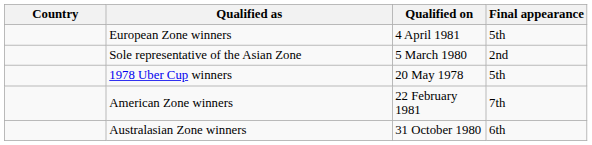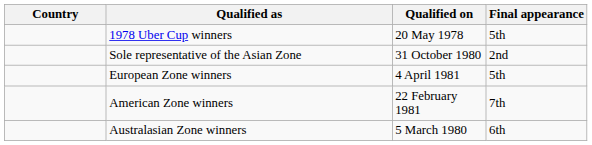 <table class="sortable wikitable">
 <tr>
 <th width="120">Country</th>
 <th width="350">Qualified as</th>
 <th width="110">Qualified on</th>
 <th>Final appearance</th>
 </tr>
 <tr>
 <td></td>
-<td>European Zone winners</td>
-<td>4 April 1981</td>
+<td><a href='#'>1978 Uber Cup</a> winners</td>
+<td>20 May 1978</td>
 <td>5th</td>
 </tr>
 <tr>
 <td></td>
 <td>Sole representative of the Asian Zone</td>
-<td>5 March 1980</td>
+<td>31 October 1980</td>
 <td>2nd</td>
 </tr>
 <tr>
 <td></td>
-<td><a href='#'>1978 Uber Cup</a> winners</td>
-<td>20 May 1978</td>
+<td>European Zone winners</td>
+<td>4 April 1981</td>
 <td>5th</td>
 </tr>
 <tr>
 <td></td>
 <td>American Zone winners</td>
 <td>22 February 1981</td>
 <td>7th</td>
 </tr>
 <tr>
 <td></td>
 <td>Australasian Zone winners</td>
-<td>31 October 1980</td>
+<td>5 March 1980</td>
 <td>6th</td>
 </tr>
 </table>
